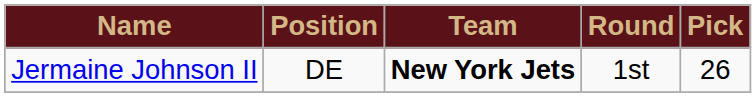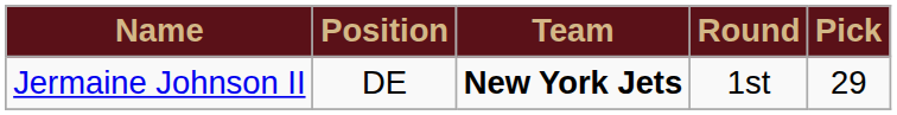 <table class="wikitable" style="text-align: center;">
 <tr>
 <th style="background:#5a1118; color:#d3b787;">Name</th>
 <th style="background:#5a1118; color:#d3b787;">Position</th>
 <th style="background:#5a1118; color:#d3b787;">Team</th>
 <th style="background:#5a1118; color:#d3b787;">Round</th>
 <th style="background:#5a1118; color:#d3b787;">Pick</th>
 </tr>
 <tr>
 <td><a href='#'>Jermaine Johnson II</a></td>
 <td>DE</td>
 <td><strong>New York Jets</strong></td>
 <td>1st</td>
-<td>26</td>
+<td>29</td>
 </tr>
 </table>
